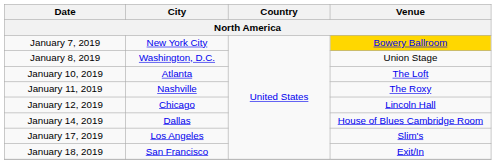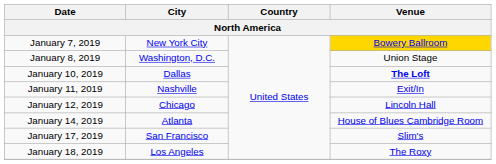 <table class="wikitable" style="text-align:center;">
 <tr>
 <th scope="col" style="width:12em;">Date</th>
 <th scope="col" style="width:10em;">City</th>
 <th scope="col" style="width:10em;">Country</th>
 <th scope="col" style="width:16em;">Venue</th>
 </tr>
 <tr>
 <th colspan="5">North America</th>
 </tr>
 <tr>
 <td>January 7, 2019</td>
 <td><a href='#'>New York City</a></td>
 <td rowspan="8"><a href='#'>United States</a></td>
 <td style="background: gold;"><a href='#'>Bowery Ballroom</a></td>
 </tr>
 <tr>
 <td>January 8, 2019</td>
 <td><a href='#'>Washington, D.C.</a></td>
 <td>Union Stage</td>
 </tr>
 <tr>
 <td>January 10, 2019</td>
-<td><a href='#'>Atlanta</a></td>
-<td><a href='#'>The Loft</a></td>
+<td><a href='#'>Dallas</a></td>
+<td><strong><a href='#'>The Loft</a></strong></td>
 </tr>
 <tr>
 <td>January 11, 2019</td>
 <td><a href='#'>Nashville</a></td>
-<td><a href='#'>The Roxy</a></td>
+<td><a href='#'>Exit/In</a></td>
 </tr>
 <tr>
 <td>January 12, 2019</td>
 <td><a href='#'>Chicago</a></td>
 <td><a href='#'>Lincoln Hall</a></td>
 </tr>
 <tr>
 <td>January 14, 2019</td>
-<td><a href='#'>Dallas</a></td>
+<td><a href='#'>Atlanta</a></td>
 <td><a href='#'>House of Blues Cambridge Room</a></td>
 </tr>
 <tr>
 <td>January 17, 2019</td>
-<td><a href='#'>Los Angeles</a></td>
+<td><a href='#'>San Francisco</a></td>
 <td><a href='#'>Slim's</a></td>
 </tr>
 <tr>
 <td>January 18, 2019</td>
-<td><a href='#'>San Francisco</a></td>
-<td><a href='#'>Exit/In</a></td>
+<td><a href='#'>Los Angeles</a></td>
+<td><a href='#'>The Roxy</a></td>
 </tr>
 <tr>
 </tr>
 </table>
